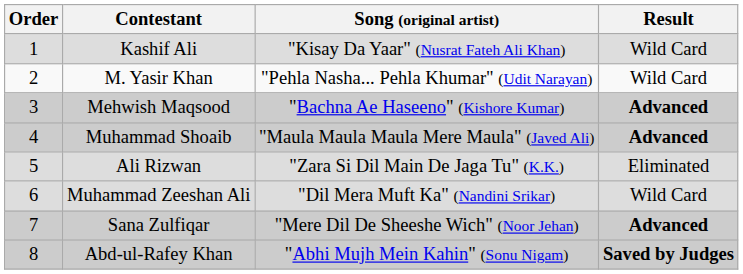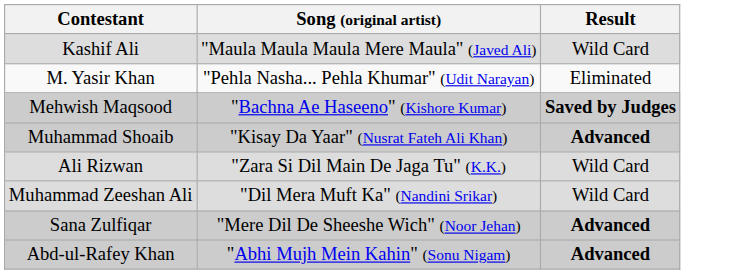 <table class="wikitable plainrowheaders" style="text-align:center;">
 <tr>
-<th scope="col">Order</th>
 <th scope="col">Contestant</th>
 <th scope="col">Song <small> (original artist)</small></th>
 <th scope="col">Result</th>
 </tr>
 <tr style="background:#ddd;">
-<td>1</td>
 <td>Kashif Ali</td>
-<td>"Kisay Da Yaar" <small>(<a href='#'>Nusrat Fateh Ali Khan</a>)</small></td>
+<td>"Maula Maula Maula Mere Maula" <small>(<a href='#'>Javed Ali</a>)</small></td>
 <td>Wild Card</td>
 </tr>
 <tr>
-<td>2</td>
 <td>M. Yasir Khan</td>
 <td>"Pehla Nasha... Pehla Khumar" <small>(<a href='#'>Udit Narayan</a>)</small></td>
-<td>Wild Card</td>
+<td>Eliminated</td>
 </tr>
 <tr style="background:#ccc;">
-<td>3</td>
 <td>Mehwish Maqsood</td>
 <td>"<a href='#'>Bachna Ae Haseeno</a>" <small>(<a href='#'>Kishore Kumar</a>)</small></td>
-<td><strong>Advanced</strong></td>
+<td><strong>Saved by Judges</strong></td>
 </tr>
 <tr style="background:#ccc;">
-<td>4</td>
 <td>Muhammad Shoaib</td>
-<td>"Maula Maula Maula Mere Maula" <small>(<a href='#'>Javed Ali</a>)</small></td>
+<td>"Kisay Da Yaar" <small>(<a href='#'>Nusrat Fateh Ali Khan</a>)</small></td>
 <td><strong>Advanced</strong></td>
 </tr>
 <tr style="background:#ddd;">
-<td>5</td>
 <td>Ali Rizwan</td>
 <td>"Zara Si Dil Main De Jaga Tu" <small>(<a href='#'>K.K.</a>)</small></td>
-<td>Eliminated</td>
+<td>Wild Card</td>
 </tr>
 <tr style="background:#ddd;">
-<td>6</td>
 <td>Muhammad Zeeshan Ali</td>
 <td>"Dil Mera Muft Ka" <small>(<a href='#'>Nandini Srikar</a>)</small></td>
 <td>Wild Card</td>
 </tr>
 <tr style="background:#ccc;">
-<td>7</td>
 <td>Sana Zulfiqar</td>
 <td>"Mere Dil De Sheeshe Wich" <small>(<a href='#'>Noor Jehan</a>) </small></td>
 <td><strong>Advanced</strong></td>
 </tr>
 <tr style="background:#ccc;">
-<td>8</td>
 <td>Abd-ul-Rafey Khan</td>
 <td>"<a href='#'>Abhi Mujh Mein Kahin</a>" <small>(<a href='#'>Sonu Nigam</a>)</small></td>
-<td><strong>Saved by Judges</strong></td>
+<td><strong>Advanced</strong></td>
 </tr>
 </table>
